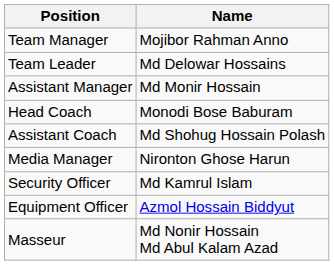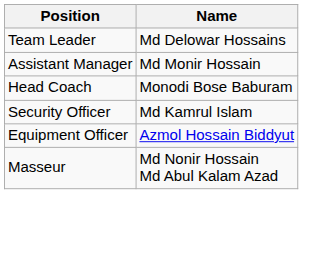 <table class="wikitable">
 <tr>
 <th>Position</th>
 <th>Name</th>
-</tr>
-<tr>
-<td>Team Manager</td>
-<td> Mojibor Rahman Anno</td>
 </tr>
 <tr>
 <td>Team Leader</td>
 <td> Md Delowar Hossains</td>
 </tr>
 <tr>
 <td>Assistant Manager</td>
 <td> Md Monir Hossain</td>
 </tr>
 <tr>
 <td>Head Coach</td>
 <td> Monodi Bose Baburam</td>
 </tr>
 <tr>
-<td>Assistant Coach</td>
-<td> Md Shohug Hossain Polash</td>
-</tr>
-<tr>
-<td>Media Manager</td>
-<td> Nironton Ghose Harun</td>
-</tr>
-<tr>
 <td>Security Officer</td>
 <td> Md Kamrul Islam</td>
 </tr>
 <tr>
 <td>Equipment Officer</td>
 <td> <a href='#'>Azmol Hossain Biddyut</a></td>
 </tr>
 <tr>
 <td>Masseur</td>
 <td> Md Nonir Hossain<br> Md Abul Kalam Azad</td>
 </tr>
 </table>
